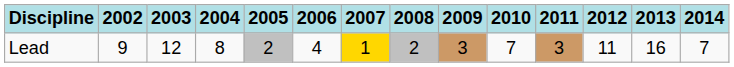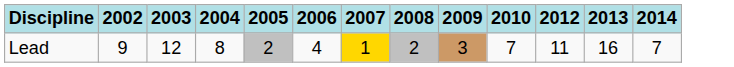 <table class="wikitable" style="text-align: center;">
 <tr>
 <th style="background: #b0e0e6">Discipline</th>
 <th style="background: #b0e0e6">2002</th>
 <th style="background: #b0e0e6">2003</th>
 <th style="background: #b0e0e6">2004</th>
 <th style="background: #b0e0e6">2005</th>
 <th style="background: #b0e0e6">2006</th>
 <th style="background: #b0e0e6">2007</th>
 <th style="background: #b0e0e6">2008</th>
 <th style="background: #b0e0e6">2009</th>
 <th style="background: #b0e0e6">2010</th>
-<th style="background: #b0e0e6">2011</th>
 <th style="background: #b0e0e6">2012</th>
 <th style="background: #b0e0e6">2013</th>
 <th style="background: #b0e0e6">2014</th>
 </tr>
 <tr>
 <td align="left">Lead</td>
 <td>9</td>
 <td>12</td>
 <td>8</td>
 <td style="background: silver">2</td>
 <td>4</td>
 <td style="background: gold">1</td>
 <td style="background: silver">2</td>
 <td style="background: #cc9966">3</td>
 <td>7</td>
-<td style="background: #cc9966">3</td>
 <td>11</td>
 <td>16</td>
 <td>7</td>
 </tr>
 </table>
